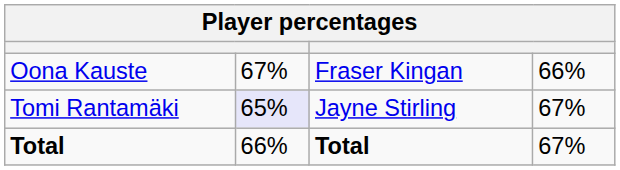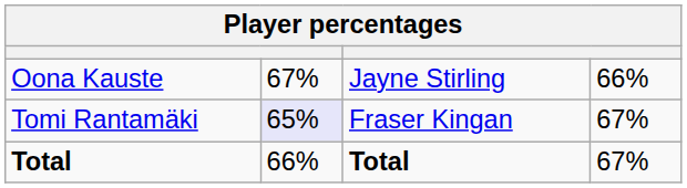 <table class="wikitable">
 <tr>
 <th colspan=4 width=400>Player percentages</th>
 </tr>
 <tr>
 <th colspan=2 width=200 style="white-space:nowrap;"></th>
 <th colspan=2 width=200 style="white-space:nowrap;"></th>
 </tr>
 <tr>
 <td><a href='#'>Oona Kauste</a></td>
 <td>67%</td>
-<td><a href='#'>Fraser Kingan</a></td>
+<td><a href='#'>Jayne Stirling</a></td>
 <td>66%</td>
 </tr>
 <tr>
 <td><a href='#'>Tomi Rantamäki</a></td>
 <td style="background: lavender;">65%</td>
-<td><a href='#'>Jayne Stirling</a></td>
+<td><a href='#'>Fraser Kingan</a></td>
 <td>67%</td>
 </tr>
 <tr>
 <td><strong>Total</strong></td>
 <td>66%</td>
 <td><strong>Total</strong></td>
 <td>67%</td>
 </tr>
 </table>
